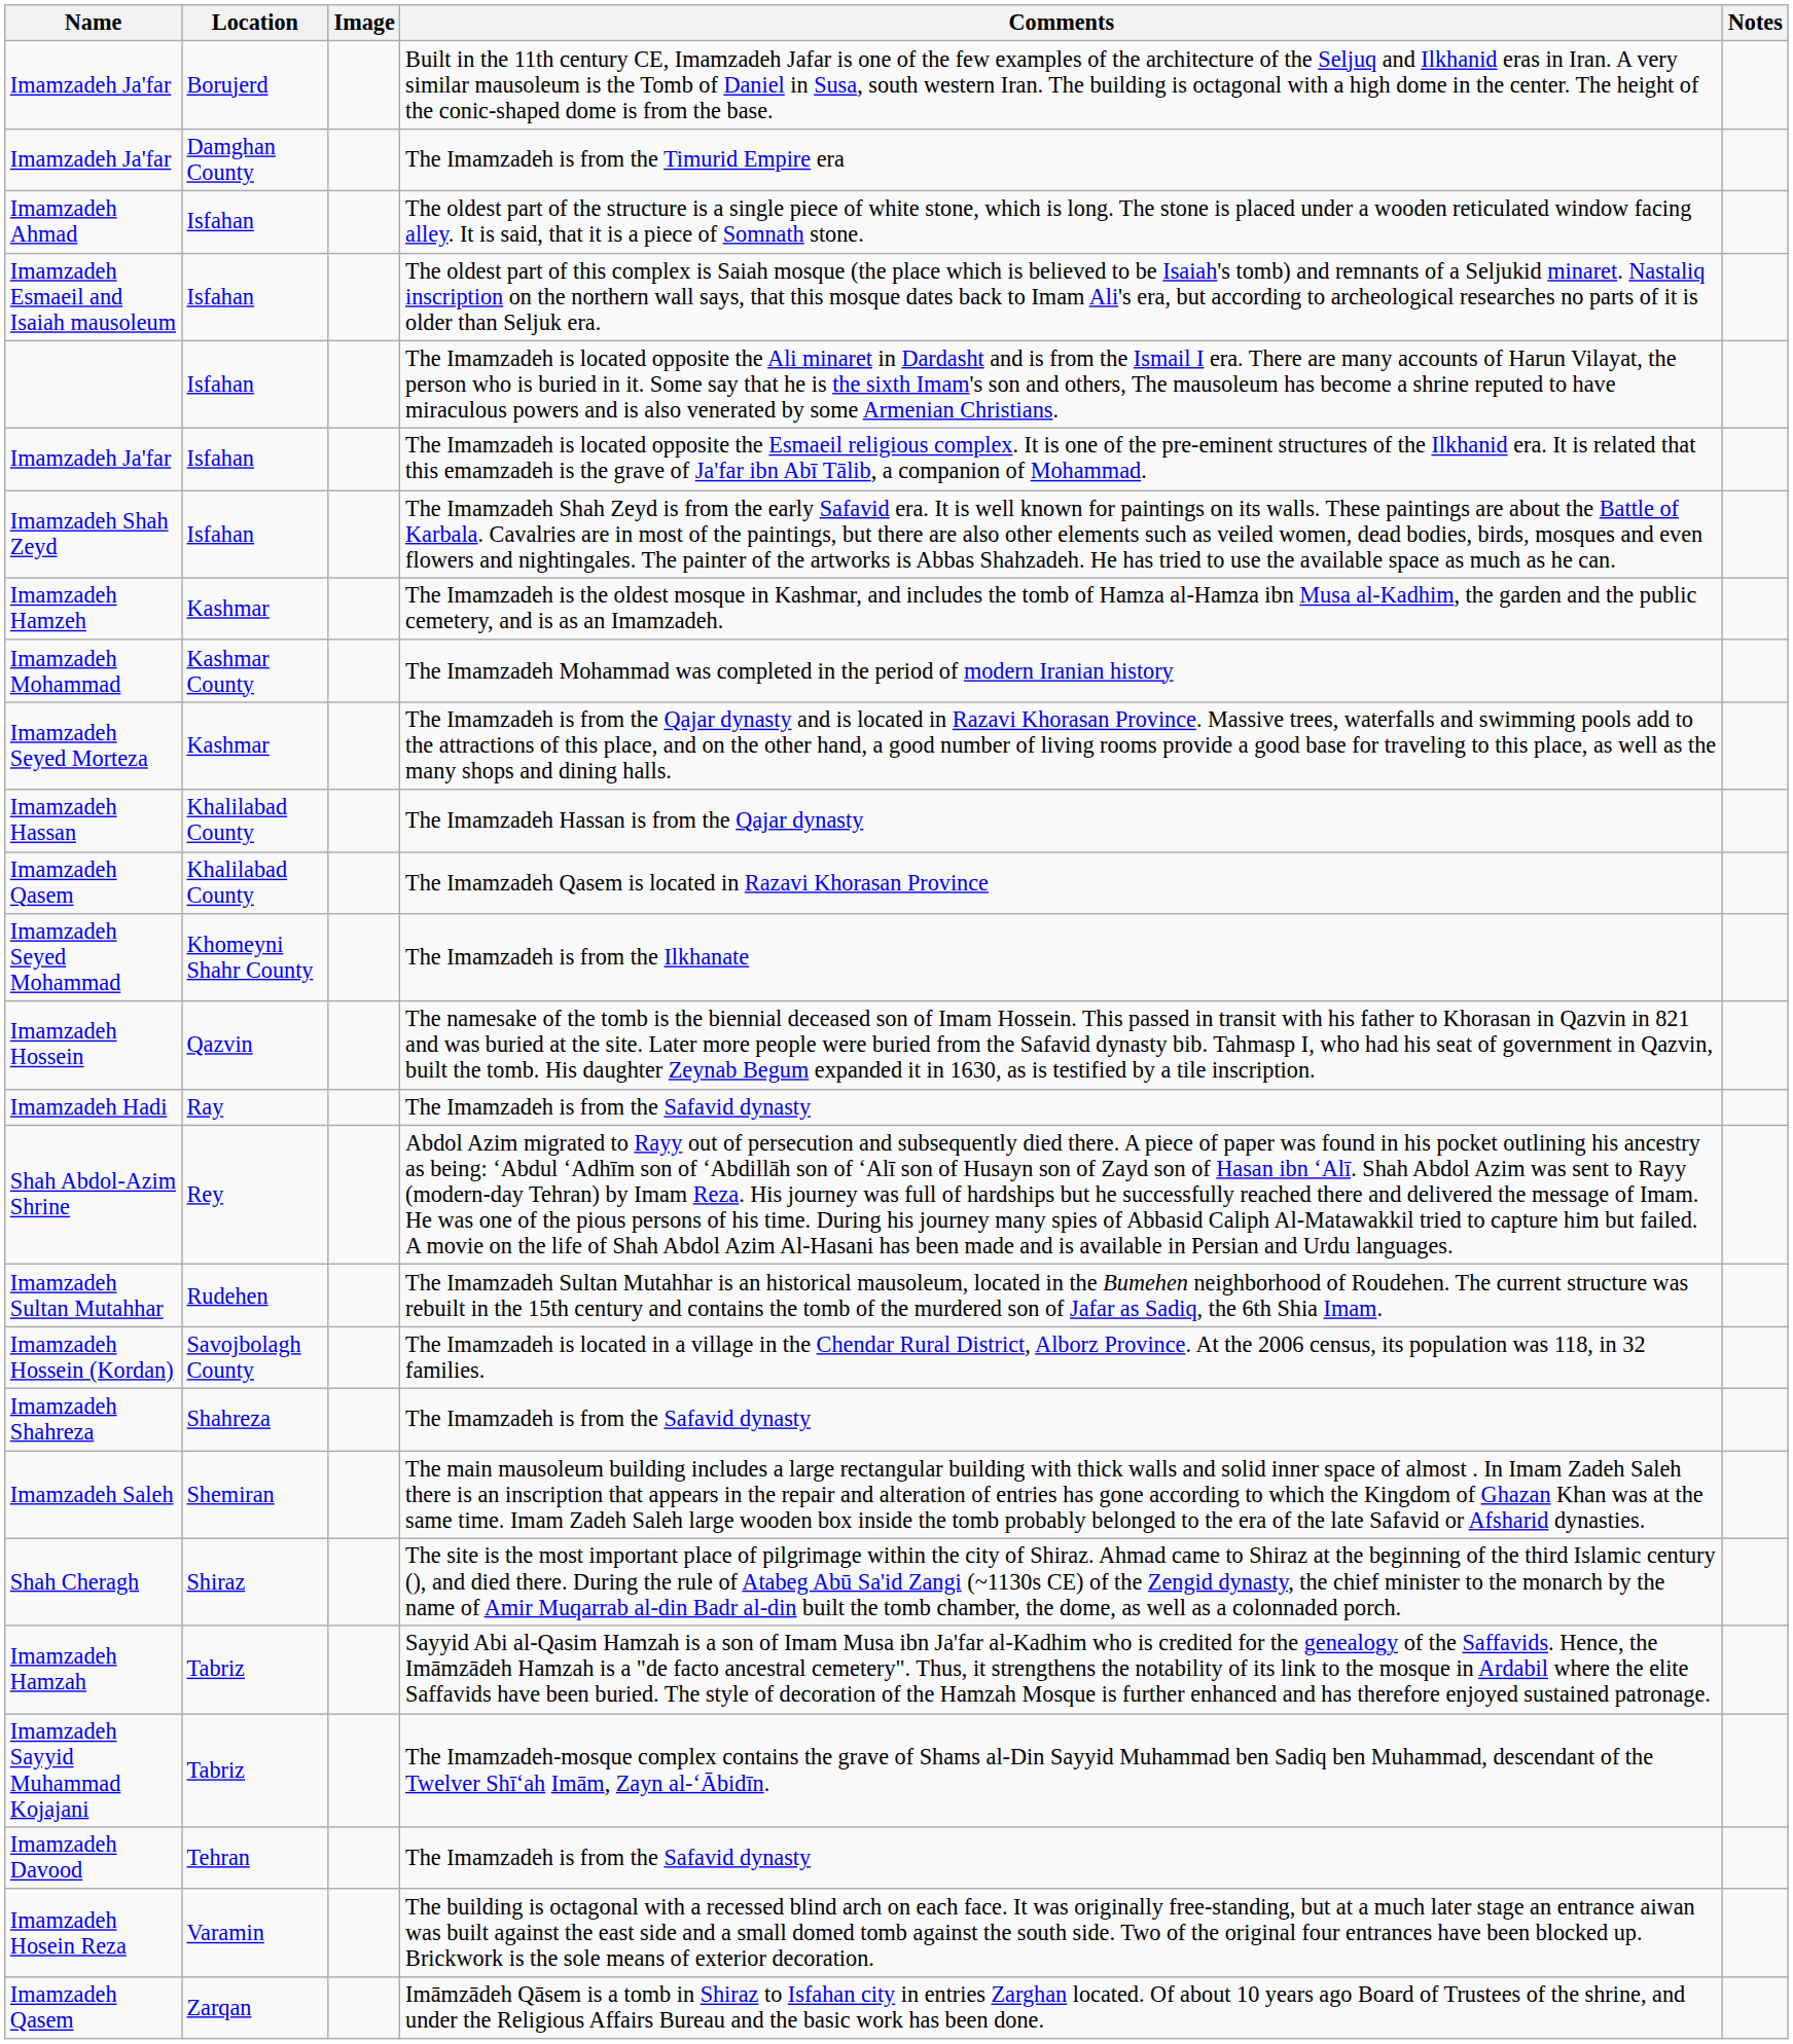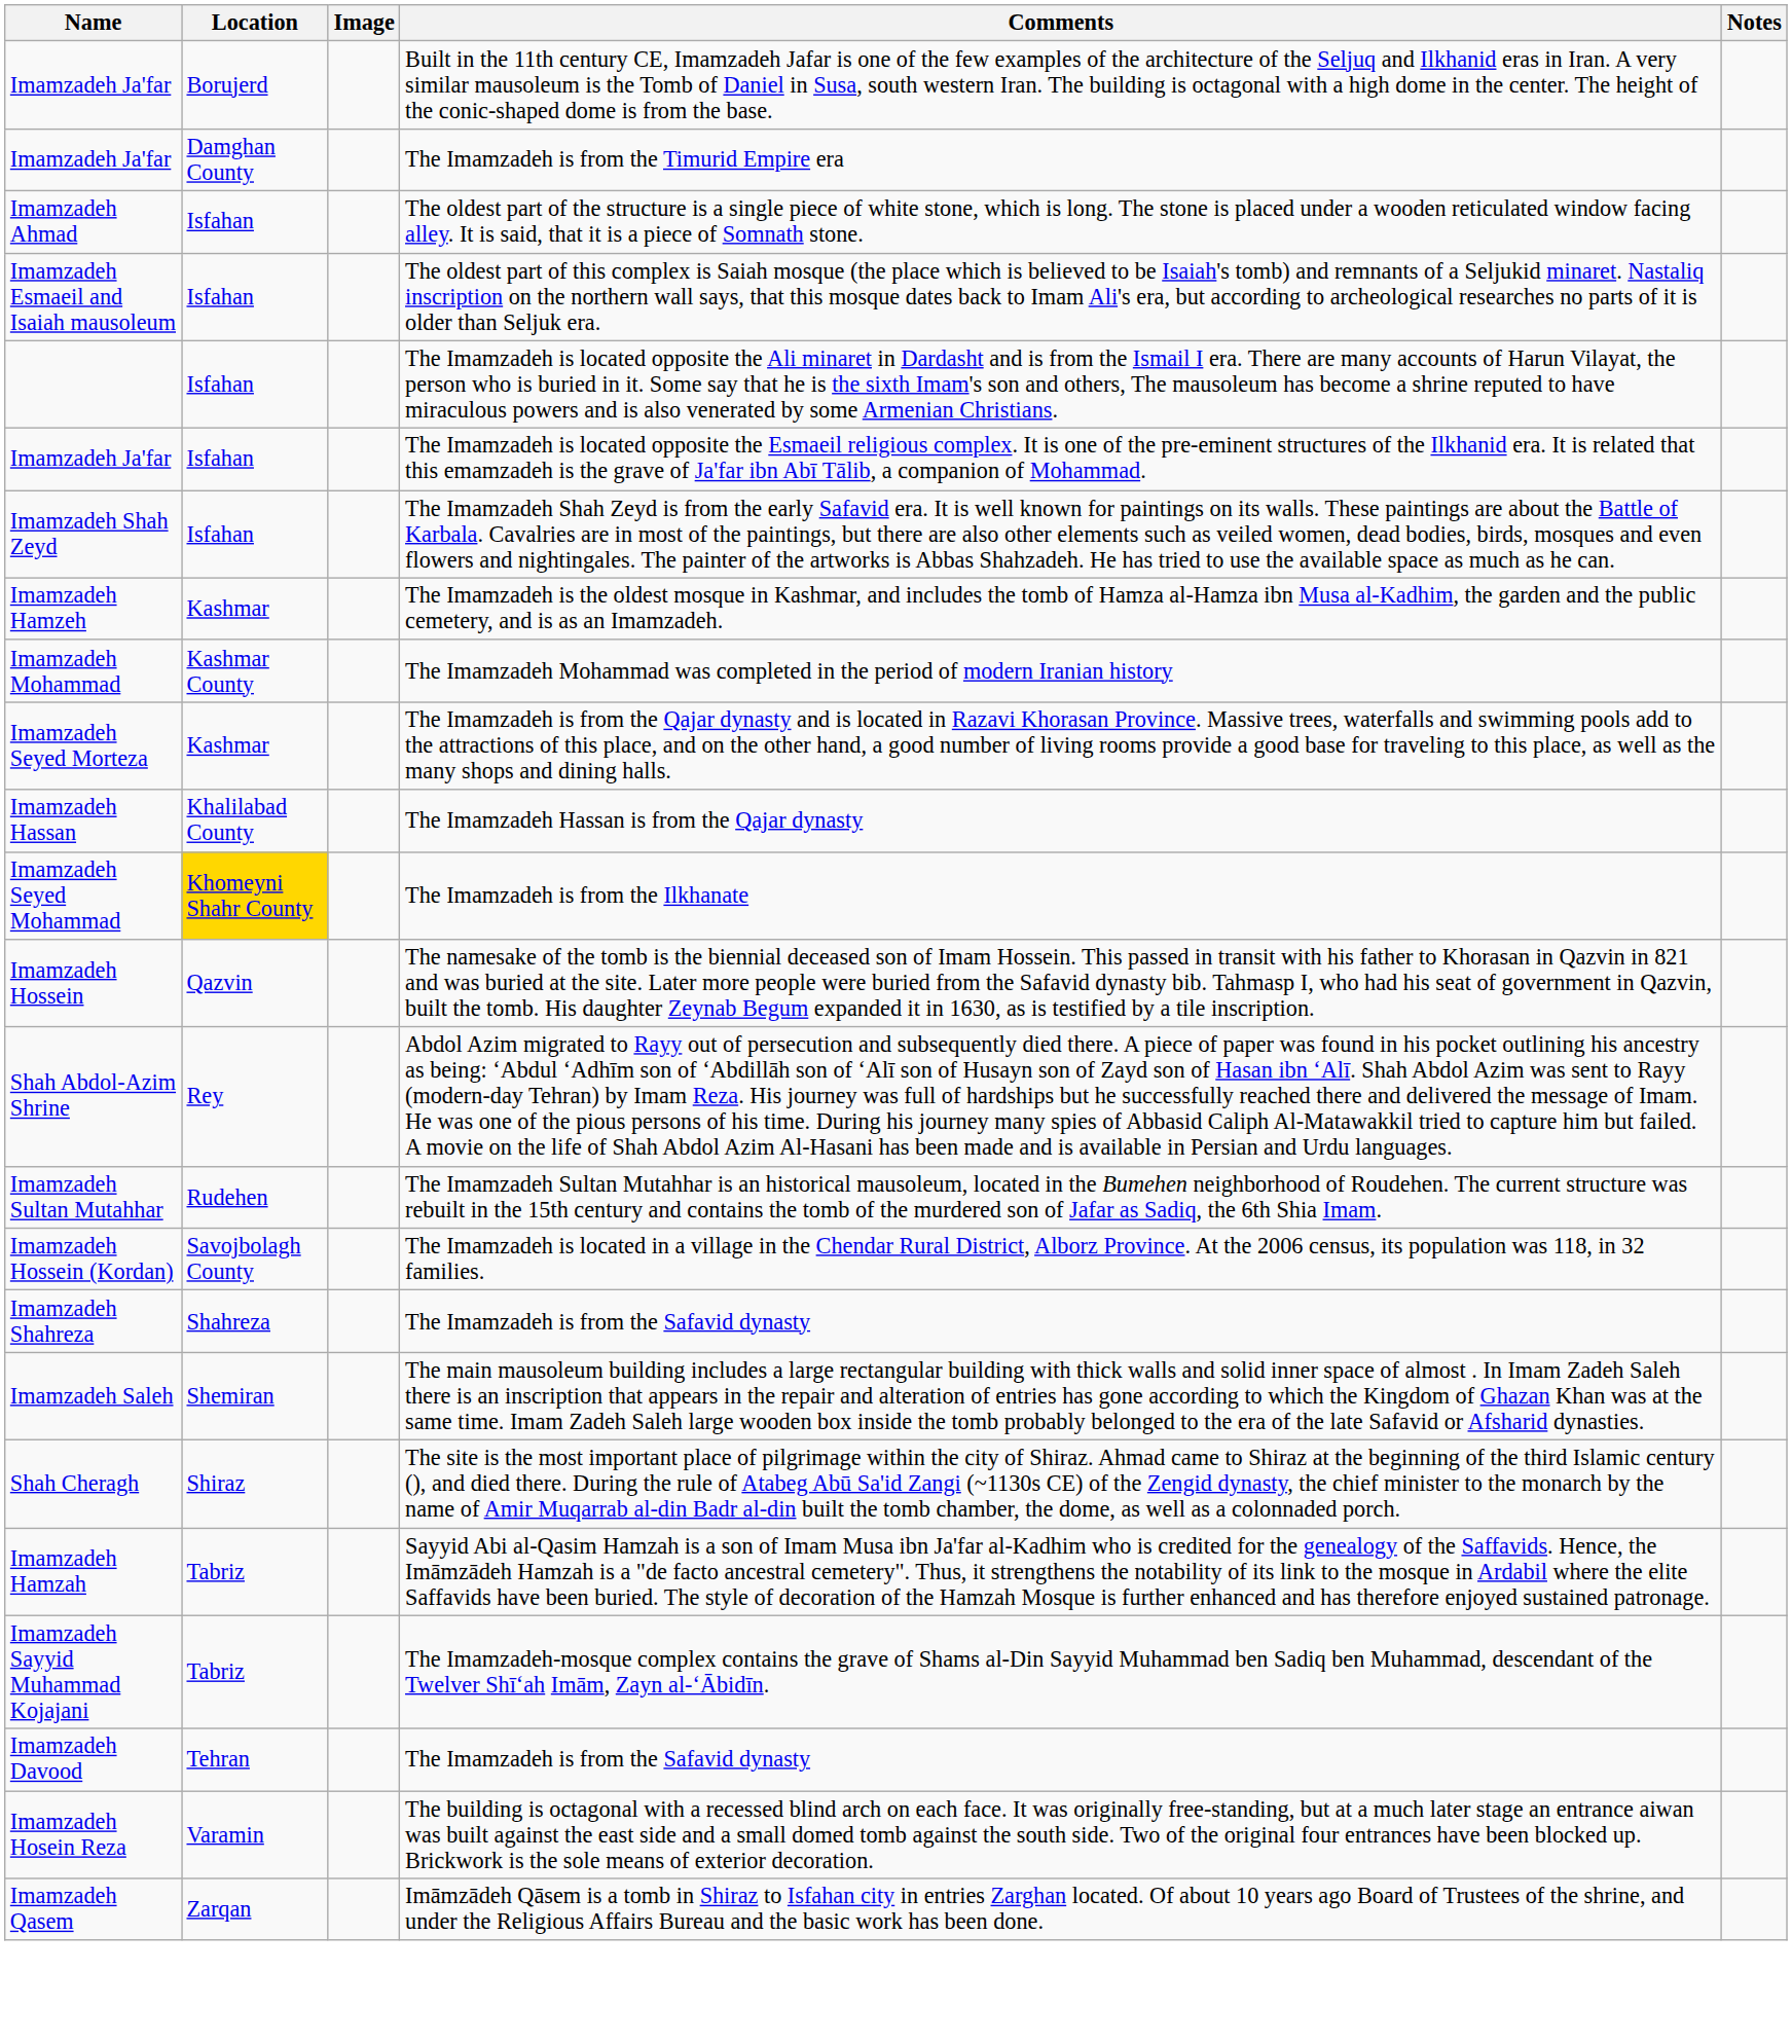 <table class="wikitable sortable">
 <tr>
 <th>Name</th>
 <th>Location</th>
 <th>Image</th>
 <th>Comments</th>
 <th>Notes</th>
 </tr>
 <tr>
 <td><a href='#'>Imamzadeh Ja'far</a></td>
 <td><a href='#'>Borujerd</a></td>
 <td align="center"></td>
 <td>Built in the 11th century CE, Imamzadeh Jafar is one of the few examples of the architecture of the <a href='#'>Seljuq</a> and <a href='#'>Ilkhanid</a> eras in Iran.  A very similar mausoleum is the Tomb of <a href='#'>Daniel</a> in <a href='#'>Susa</a>, south western Iran. The building is octagonal with a high dome in the center. The height of the conic-shaped dome is  from the base.</td>
 <td></td>
 </tr>
 <tr>
 <td><a href='#'>Imamzadeh Ja'far</a></td>
 <td><a href='#'>Damghan County</a></td>
 <td align="center"></td>
 <td>The Imamzadeh is from the <a href='#'>Timurid Empire</a> era</td>
 <td></td>
 </tr>
 <tr>
 <td><a href='#'>Imamzadeh Ahmad</a></td>
 <td><a href='#'>Isfahan</a></td>
 <td align="center"></td>
 <td>The oldest part of the structure is a single piece of white stone, which is  long. The stone is placed under a wooden reticulated window  facing <a href='#'>alley</a>. It is said, that it is a piece of <a href='#'>Somnath</a> stone.</td>
 <td></td>
 </tr>
 <tr>
 <td><a href='#'>Imamzadeh Esmaeil and Isaiah mausoleum</a></td>
 <td><a href='#'>Isfahan</a></td>
 <td align="center"></td>
 <td>The oldest part of this complex is Saiah mosque (the place which is believed to be <a href='#'>Isaiah</a>'s tomb) and remnants of a Seljukid <a href='#'>minaret</a>. <a href='#'>Nastaliq</a> <a href='#'>inscription</a> on the northern wall says, that this mosque dates back to Imam <a href='#'>Ali</a>'s era, but according to archeological researches no parts of it is older than Seljuk era.</td>
 <td></td>
 </tr>
 <tr>
 <td></td>
 <td><a href='#'>Isfahan</a></td>
 <td align="center"></td>
 <td>The Imamzadeh is located opposite the <a href='#'>Ali minaret</a> in <a href='#'>Dardasht</a> and is from the <a href='#'>Ismail I</a> era. There are many accounts of Harun Vilayat, the person who is buried in it. Some say that he is <a href='#'>the sixth Imam</a>'s son and others,  The mausoleum has become a shrine reputed to have miraculous powers and is also venerated by some <a href='#'>Armenian Christians</a>.</td>
 <td></td>
 </tr>
 <tr>
 <td><a href='#'>Imamzadeh Ja'far</a></td>
 <td><a href='#'>Isfahan</a></td>
 <td></td>
 <td>The Imamzadeh is located opposite the <a href='#'>Esmaeil religious complex</a>. It is one of the pre-eminent structures of the <a href='#'>Ilkhanid</a> era. It is related that this emamzadeh is the grave of <a href='#'>Ja'far ibn Abī Tālib</a>, a companion of <a href='#'>Mohammad</a>.</td>
 <td></td>
 </tr>
 <tr>
 <td><a href='#'>Imamzadeh Shah Zeyd</a></td>
 <td><a href='#'>Isfahan</a></td>
 <td></td>
 <td>The Imamzadeh Shah Zeyd is from the early <a href='#'>Safavid</a> era. It is well known for paintings on its walls. These paintings are about the <a href='#'>Battle of Karbala</a>. Cavalries are in most of the paintings, but there are also other elements such as veiled women, dead bodies, birds, mosques and even flowers and nightingales. The painter of the artworks is Abbas Shahzadeh. He has tried to use the available space as much as he can.</td>
 <td></td>
 </tr>
 <tr>
 <td><a href='#'>Imamzadeh Hamzeh</a></td>
 <td><a href='#'>Kashmar</a></td>
 <td align="center"></td>
 <td>The Imamzadeh is the oldest mosque in Kashmar, and includes the tomb of Hamza al-Hamza ibn <a href='#'>Musa al-Kadhim</a>, the garden and the public cemetery, and is as an Imamzadeh.</td>
 <td></td>
 </tr>
 <tr>
 <td><a href='#'>Imamzadeh Mohammad</a></td>
 <td><a href='#'>Kashmar County</a></td>
 <td align="center"></td>
 <td>The Imamzadeh Mohammad was completed in the period of <a href='#'>modern Iranian history</a></td>
 <td></td>
 </tr>
 <tr>
 <td><a href='#'>Imamzadeh Seyed Morteza</a></td>
 <td><a href='#'>Kashmar</a></td>
 <td align="center"></td>
 <td>The Imamzadeh is from the <a href='#'>Qajar dynasty</a> and is located in <a href='#'>Razavi Khorasan Province</a>. Massive trees, waterfalls and swimming pools add to the attractions of this place, and on the other hand, a good number of living rooms provide a good base for traveling to this place, as well as the many shops and dining halls.</td>
 <td></td>
 </tr>
 <tr>
 <td><a href='#'>Imamzadeh Hassan</a></td>
 <td><a href='#'>Khalilabad County</a></td>
 <td align="center"></td>
 <td>The Imamzadeh Hassan is from the <a href='#'>Qajar dynasty</a></td>
 <td></td>
 </tr>
 <tr>
-<td><a href='#'>Imamzadeh Qasem</a></td>
-<td><a href='#'>Khalilabad County</a></td>
-<td align="center"></td>
-<td>The Imamzadeh Qasem is located in <a href='#'>Razavi Khorasan Province</a></td>
-<td></td>
-</tr>
-<tr>
 <td><a href='#'>Imamzadeh Seyed Mohammad</a></td>
-<td><a href='#'>Khomeyni Shahr County</a></td>
+<td style="background: gold;"><a href='#'>Khomeyni Shahr County</a></td>
 <td align="center"></td>
 <td>The Imamzadeh is from the <a href='#'>Ilkhanate</a></td>
 <td></td>
 </tr>
 <tr>
 <td><a href='#'>Imamzadeh Hossein</a></td>
 <td><a href='#'>Qazvin</a></td>
 <td align="center"></td>
 <td>The namesake of the tomb is the biennial deceased son of Imam Hossein. This passed in transit with his father to Khorasan in Qazvin in 821 and was buried at the site. Later more people were buried from the Safavid dynasty bib. Tahmasp I, who had his seat of government in Qazvin, built the tomb. His daughter <a href='#'>Zeynab Begum</a> expanded it in 1630, as is testified by a tile inscription.</td>
-<td></td>
-</tr>
-<tr>
-<td><a href='#'>Imamzadeh Hadi</a></td>
-<td><a href='#'>Ray</a></td>
-<td></td>
-<td>The Imamzadeh is from the <a href='#'>Safavid dynasty</a></td>
 <td></td>
 </tr>
 <tr>
 <td><a href='#'>Shah Abdol-Azim Shrine</a></td>
 <td><a href='#'>Rey</a></td>
 <td align="center"></td>
 <td>Abdol Azim migrated to <a href='#'>Rayy</a> out of persecution and subsequently died there. A piece of paper was found in his pocket outlining his ancestry as being: ‘Abdul ‘Adhīm son of ‘Abdillāh son of ‘Alī son of Husayn son of Zayd son of <a href='#'>Hasan ibn ‘Alī</a>. Shah Abdol Azim was sent to Rayy (modern-day Tehran) by Imam <a href='#'>Reza</a>. His journey was full of hardships but he successfully reached there and delivered the message of Imam. He was one of the pious persons of his time. During his journey many spies of Abbasid Caliph Al-Matawakkil tried to capture him but failed. A movie on the life of Shah Abdol Azim Al-Hasani has been made and is available in Persian and Urdu languages.</td>
 <td></td>
 </tr>
 <tr>
 <td><a href='#'>Imamzadeh Sultan Mutahhar</a></td>
 <td><a href='#'>Rudehen</a></td>
 <td align="center"></td>
 <td>The Imamzadeh Sultan Mutahhar is an historical mausoleum, located in the <em>Bumehen</em> neighborhood of Roudehen. The current structure was rebuilt in the 15th century and contains the tomb of the murdered son of <a href='#'>Jafar as Sadiq</a>, the 6th Shia <a href='#'>Imam</a>.</td>
 <td></td>
 </tr>
 <tr>
 <td><a href='#'>Imamzadeh Hossein (Kordan)</a></td>
 <td><a href='#'>Savojbolagh County</a></td>
 <td align=center></td>
 <td>The Imamzadeh is located in a village in the <a href='#'>Chendar Rural District</a>, <a href='#'>Alborz Province</a>. At the 2006 census, its population was 118, in 32 families.</td>
 <td></td>
 </tr>
 <tr>
 <td><a href='#'>Imamzadeh Shahreza</a></td>
 <td><a href='#'>Shahreza</a></td>
 <td align="center"></td>
 <td>The Imamzadeh is from the <a href='#'>Safavid dynasty</a></td>
 <td></td>
 </tr>
 <tr>
 <td><a href='#'>Imamzadeh Saleh</a></td>
 <td><a href='#'>Shemiran</a></td>
 <td align="center"></td>
 <td>The main mausoleum building includes a large rectangular building with thick walls and solid inner space of almost . In  Imam Zadeh Saleh there is an inscription that appears in the repair and alteration of entries has gone according to which the Kingdom of <a href='#'>Ghazan</a> Khan was at the same time. Imam Zadeh Saleh large wooden box inside the tomb probably belonged to the era of the late Safavid or <a href='#'>Afsharid</a> dynasties.</td>
 <td></td>
 </tr>
 <tr>
 <td><a href='#'>Shah Cheragh</a></td>
 <td><a href='#'>Shiraz</a></td>
 <td align="center"></td>
 <td>The site is the most important place of pilgrimage within the city of Shiraz. Ahmad came to Shiraz at the beginning of the third Islamic century (), and died there. During the rule of <a href='#'>Atabeg Abū Sa'id Zangi</a> (~1130s CE) of the <a href='#'>Zengid dynasty</a>, the chief minister to the monarch by the name of <a href='#'>Amir Muqarrab al-din Badr al-din</a> built the tomb chamber, the dome, as well as a colonnaded porch.</td>
 <td></td>
 </tr>
 <tr>
 <td><a href='#'>Imamzadeh Hamzah</a></td>
 <td><a href='#'>Tabriz</a></td>
 <td align="center"></td>
 <td>Sayyid Abi al-Qasim Hamzah is a son of Imam Musa ibn Ja'far al-Kadhim who is credited for the <a href='#'>genealogy</a> of the <a href='#'>Saffavids</a>. Hence, the Imāmzādeh Hamzah is a "de facto ancestral cemetery". Thus, it strengthens the notability of its link to the mosque in <a href='#'>Ardabil</a> where the elite Saffavids have been buried. The style of decoration of the Hamzah Mosque is further enhanced and has therefore enjoyed sustained patronage.</td>
 <td></td>
 </tr>
 <tr>
 <td><a href='#'>Imamzadeh Sayyid Muhammad Kojajani</a></td>
 <td><a href='#'>Tabriz</a></td>
 <td></td>
 <td>The Imamzadeh-mosque complex contains the grave of Shams al-Din Sayyid Muhammad ben Sadiq ben Muhammad, descendant of the <a href='#'>Twelver Shī‘ah</a> <a href='#'>Imām</a>, <a href='#'>Zayn al-‘Ābidīn</a>.</td>
 <td></td>
 </tr>
 <tr>
 <td><a href='#'>Imamzadeh Davood</a></td>
 <td><a href='#'>Tehran</a></td>
 <td align="center"></td>
 <td>The Imamzadeh is from the <a href='#'>Safavid dynasty</a></td>
 <td></td>
 </tr>
 <tr>
 <td><a href='#'>Imamzadeh Hosein Reza</a></td>
 <td><a href='#'>Varamin</a></td>
 <td align="center"></td>
 <td>The building is octagonal with a recessed blind arch on each face. It was originally free-standing, but at a much later stage an entrance aiwan was built against the east side and a small domed tomb against the south side. Two of the original four entrances have been blocked up. Brickwork is the sole means of exterior decoration.</td>
 <td></td>
 </tr>
 <tr>
 <td><a href='#'>Imamzadeh Qasem</a></td>
 <td><a href='#'>Zarqan</a></td>
 <td></td>
 <td>Imāmzādeh Qāsem is a tomb in <a href='#'>Shiraz</a> to <a href='#'>Isfahan city</a> in entries <a href='#'>Zarghan</a> located. Of about 10 years ago Board of Trustees of the shrine, and under the Religious Affairs Bureau and the basic work has been done.</td>
 <td></td>
 </tr>
 </table>
